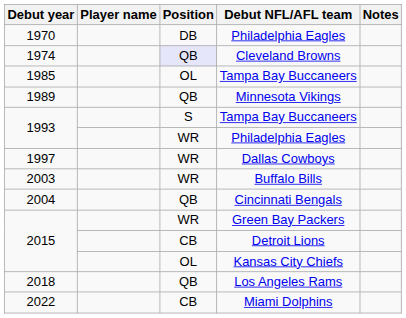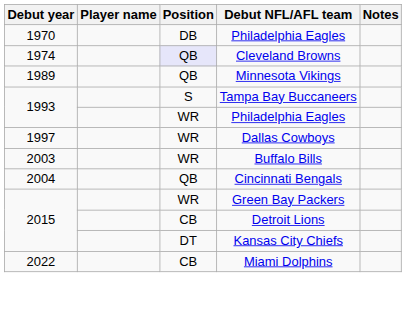 <table class="wikitable sortable" style="text-align: center;">
 <tr>
 <th>Debut year</th>
 <th>Player name</th>
 <th>Position</th>
 <th>Debut NFL/AFL team</th>
 <th>Notes</th>
 </tr>
 <tr>
 <td align="center">1970</td>
 <td align="center"></td>
 <td align="center">DB</td>
 <td align="center"><a href='#'>Philadelphia Eagles</a></td>
 <td align="center"></td>
 </tr>
 <tr>
 <td align="center">1974</td>
 <td align="center"></td>
 <td align="center" style="background: lavender;">QB</td>
 <td align="center"><a href='#'>Cleveland Browns</a></td>
-<td align="center"></td>
-</tr>
-<tr>
-<td align="center">1985</td>
-<td align="center"></td>
-<td align="center">OL</td>
-<td align="center"><a href='#'>Tampa Bay Buccaneers</a></td>
 <td align="center"></td>
 </tr>
 <tr>
 <td align="center">1989</td>
 <td align="center"></td>
 <td align="center">QB</td>
 <td align="center"><a href='#'>Minnesota Vikings</a></td>
 <td align="center"></td>
 </tr>
 <tr>
 <td rowspan="2">1993</td>
 <td align="center"></td>
 <td align="center">S</td>
 <td align="center"><a href='#'>Tampa Bay Buccaneers</a></td>
 <td align="center"></td>
 </tr>
 <tr>
 <td align="center"></td>
 <td align="center">WR</td>
 <td align="center"><a href='#'>Philadelphia Eagles</a></td>
 <td align="center"></td>
 </tr>
 <tr>
 <td align="center">1997</td>
 <td align="center"></td>
 <td align="center">WR</td>
 <td align="center"><a href='#'>Dallas Cowboys</a></td>
 <td align="center"></td>
 </tr>
 <tr>
 <td align="center">2003</td>
 <td align="center"></td>
 <td align="center">WR</td>
 <td align="center"><a href='#'>Buffalo Bills</a></td>
 <td align="center"></td>
 </tr>
 <tr>
 <td align="center">2004</td>
 <td align="center"></td>
 <td align="center">QB</td>
 <td align="center"><a href='#'>Cincinnati Bengals</a></td>
 <td align="center"></td>
 </tr>
 <tr>
 <td rowspan="3">2015</td>
 <td align="center"></td>
 <td align="center">WR</td>
 <td align="center"><a href='#'>Green Bay Packers</a></td>
 <td align="center"></td>
 </tr>
 <tr>
 <td align="center"></td>
 <td align="center">CB</td>
 <td align="center"><a href='#'>Detroit Lions</a></td>
 <td align="center"></td>
 </tr>
 <tr>
 <td align="center"></td>
-<td align="center">OL</td>
+<td align="center">DT</td>
 <td align="center"><a href='#'>Kansas City Chiefs</a></td>
-<td align="center"></td>
-</tr>
-<tr>
-<td align="center">2018</td>
-<td align="center"></td>
-<td align="center">QB</td>
-<td align="center"><a href='#'>Los Angeles Rams</a></td>
 <td align="center"></td>
 </tr>
 <tr>
 <td align="center">2022</td>
 <td align="center"></td>
 <td align="center">CB</td>
 <td align="center"><a href='#'>Miami Dolphins</a></td>
 <td align="center"></td>
 </tr>
 </table>
